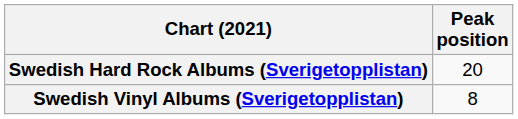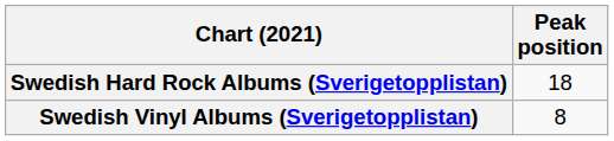 <table class="wikitable plainrowheaders" style="text-align:center">
 <tr>
 <th scope="col">Chart (2021)</th>
 <th scope="col">Peak<br>position</th>
 </tr>
 <tr>
 <th scope="row">Swedish Hard Rock Albums (<a href='#'>Sverigetopplistan</a>)</th>
-<td>20</td>
+<td>18</td>
 </tr>
 <tr>
 <th scope="row">Swedish Vinyl Albums (<a href='#'>Sverigetopplistan</a>)</th>
 <td>8</td>
 </tr>
 </table>
